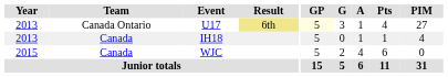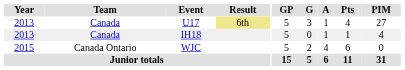 <table border="0" cellpadding="1" cellspacing="0" ID="Table3" style="text-align:center; width:40em">
 <tr ALIGN="center" bgcolor="#e0e0e0">
 <th>Year</th>
 <th>Team</th>
 <th>Event</th>
 <th>Result</th>
 <th rowspan="99" bgcolor="#ffffff"></th>
 <th>GP</th>
 <th>G</th>
 <th>A</th>
 <th>Pts</th>
 <th>PIM</th>
 </tr>
 <tr>
 <td><a href='#'>2013</a></td>
-<td>Canada Ontario</td>
+<td><a href='#'>Canada</a></td>
 <td><a href='#'>U17</a></td>
 <td style="background: khaki;">6th</td>
-<td style="background: lightyellow;">5</td>
+<td>5</td>
 <td>3</td>
 <td>1</td>
 <td>4</td>
 <td>27</td>
 </tr>
 <tr bgcolor="#f0f0f0">
 <td><a href='#'>2013</a></td>
 <td><a href='#'>Canada</a></td>
 <td><a href='#'>IH18</a></td>
 <td></td>
 <td>5</td>
 <td>0</td>
 <td>1</td>
 <td>1</td>
 <td>4</td>
 </tr>
 <tr ALIGN="center">
 <td><a href='#'>2015</a></td>
-<td><a href='#'>Canada</a></td>
+<td>Canada Ontario</td>
 <td><a href='#'>WJC</a></td>
 <td></td>
 <td>5</td>
 <td>2</td>
 <td>4</td>
 <td>6</td>
 <td>0</td>
 </tr>
 <tr bgcolor="#e0e0e0">
 <th colspan="4">Junior totals</th>
 <th>15</th>
 <th>5</th>
 <th>6</th>
 <th>11</th>
 <th>31</th>
 </tr>
 </table>
